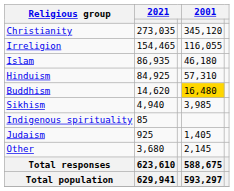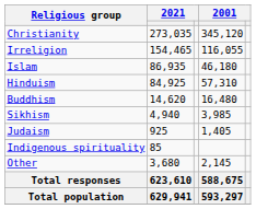 <table class="wikitable collapsible sortable">
 <tr>
 <th rowspan="2"><a href='#'>Religious</a> group</th>
 <th colspan="2"><a href='#'>2021</a></th>
 <th colspan="2"><a href='#'>2001</a></th>
 </tr>
 <tr>
 <th><a href='#'></a></th>
 <th></th>
 <th></th>
 <th></th>
 </tr>
 <tr>
 <td><a href='#'>Christianity</a> </td>
 <td>273,035</td>
 <td></td>
 <td>345,120</td>
 <td></td>
 </tr>
 <tr>
 <td><a href='#'>Irreligion</a></td>
 <td>154,465</td>
 <td></td>
 <td>116,055</td>
 <td></td>
 </tr>
 <tr>
 <td><a href='#'>Islam</a> </td>
 <td>86,935</td>
 <td></td>
 <td>46,180</td>
 <td></td>
 </tr>
 <tr>
 <td><a href='#'>Hinduism</a> </td>
 <td>84,925</td>
 <td></td>
 <td>57,310</td>
 <td></td>
 </tr>
 <tr>
 <td><a href='#'>Buddhism</a> </td>
 <td>14,620</td>
 <td></td>
-<td style="background: gold;">16,480</td>
+<td>16,480</td>
 <td></td>
 </tr>
 <tr>
 <td><a href='#'>Sikhism</a> </td>
 <td>4,940</td>
 <td></td>
 <td>3,985</td>
 <td></td>
 </tr>
 <tr>
+<td><a href='#'>Judaism</a> </td>
+<td>925</td>
+<td></td>
+<td>1,405</td>
+<td></td>
+</tr>
+<tr>
 <td><a href='#'>Indigenous spirituality</a></td>
 <td>85</td>
 <td></td>
 <td></td>
-<td></td>
-</tr>
-<tr>
-<td><a href='#'>Judaism</a> </td>
-<td>925</td>
-<td></td>
-<td>1,405</td>
 <td></td>
 </tr>
 <tr>
 <td><a href='#'>Other</a></td>
 <td>3,680</td>
 <td></td>
 <td>2,145</td>
 <td></td>
 </tr>
 <tr>
 <th>Total responses</th>
 <th>623,610</th>
 <th></th>
 <th>588,675</th>
 <th></th>
 </tr>
 <tr class="sortbottom">
 <th>Total population</th>
 <th>629,941</th>
 <th></th>
 <th>593,297</th>
 <th></th>
 </tr>
 <tr class="sortbottom">
 </tr>
 </table>
